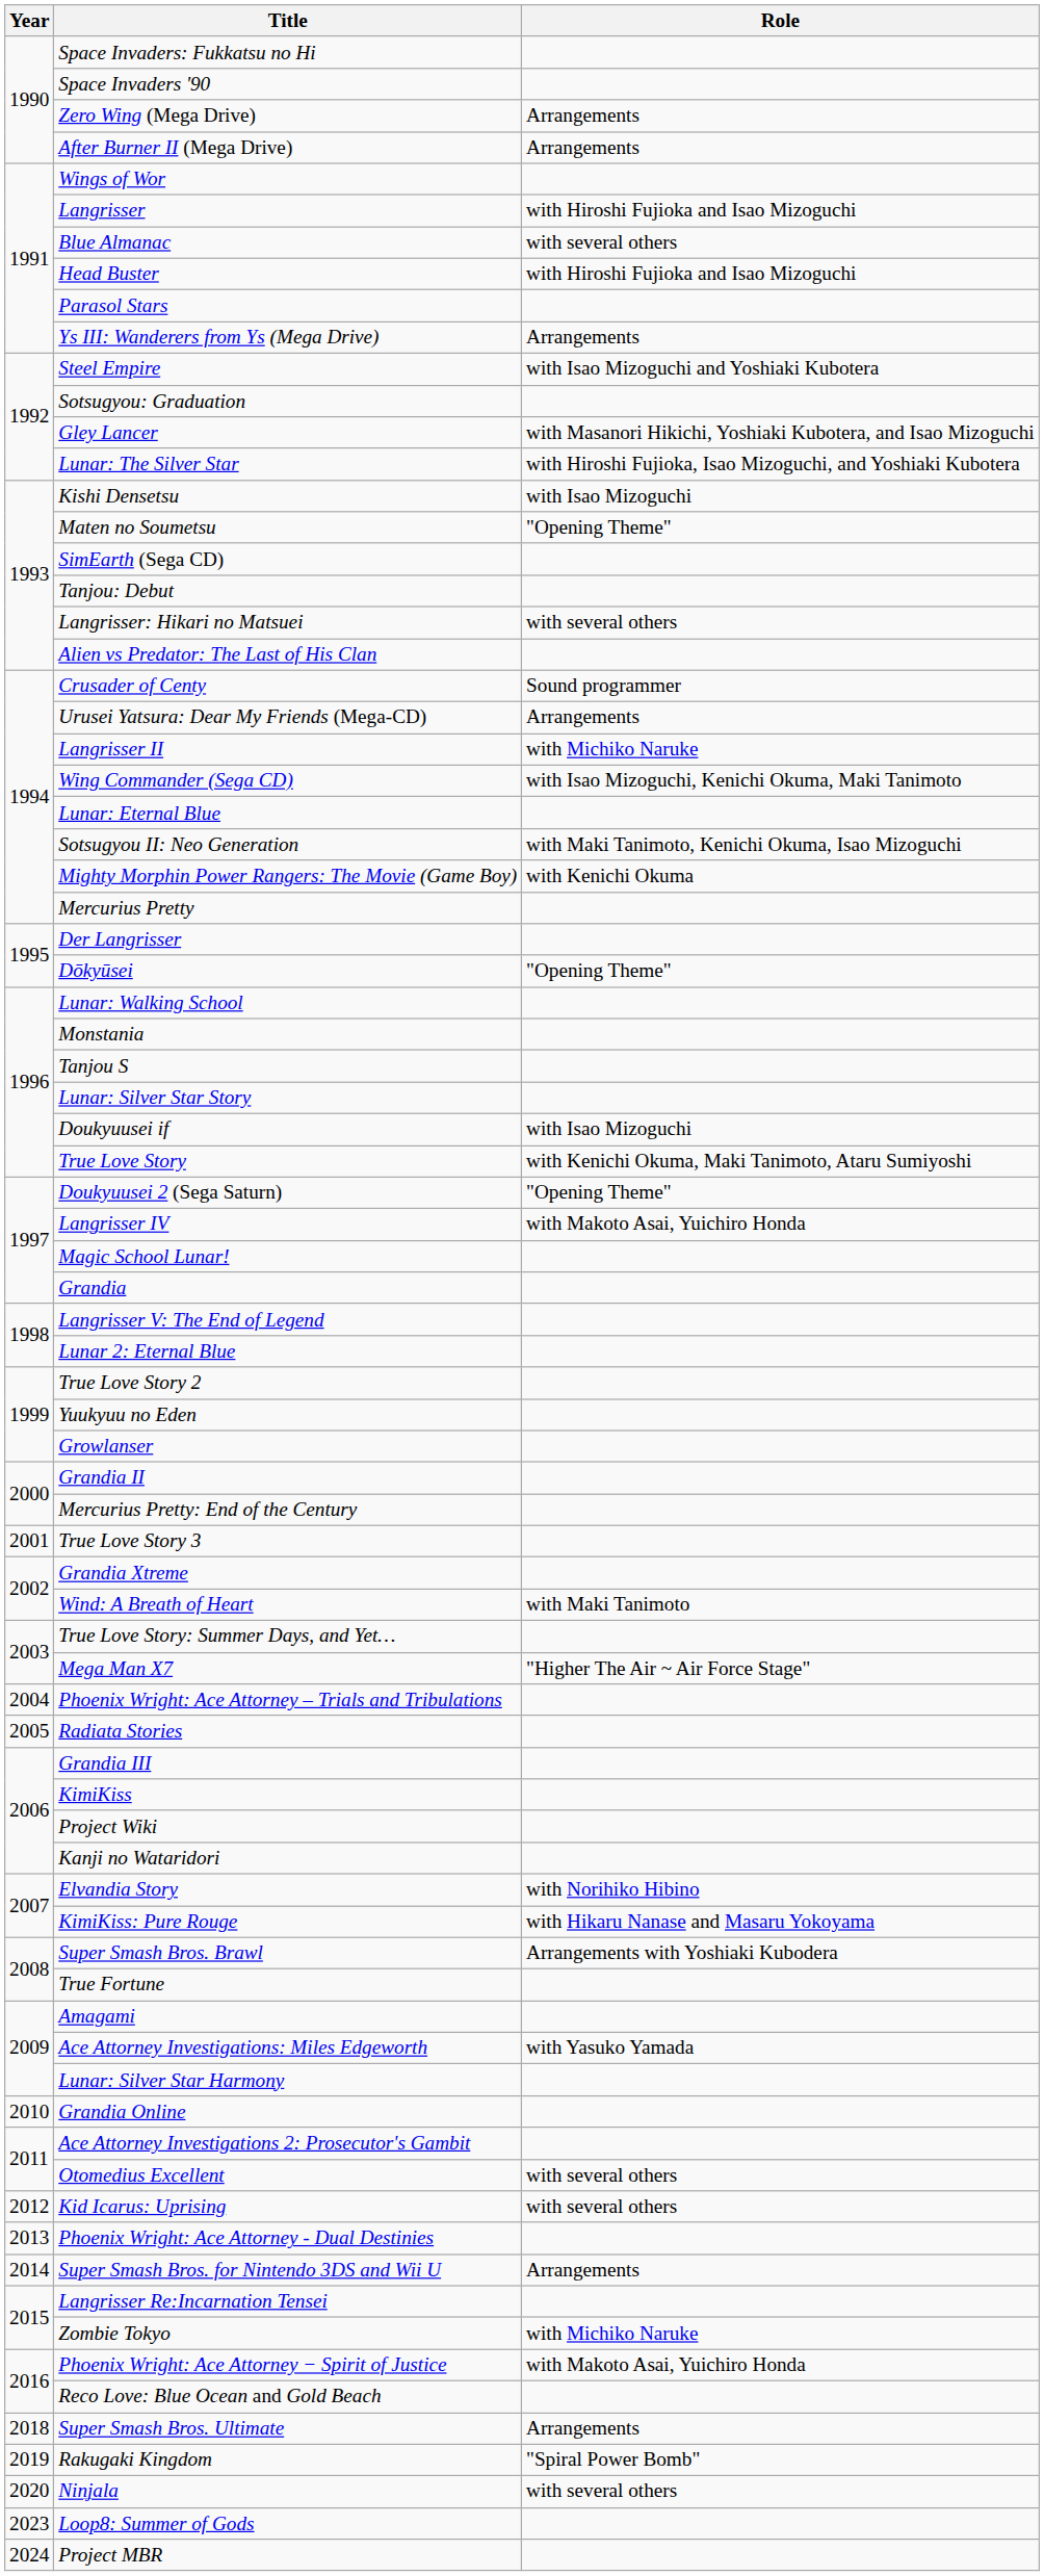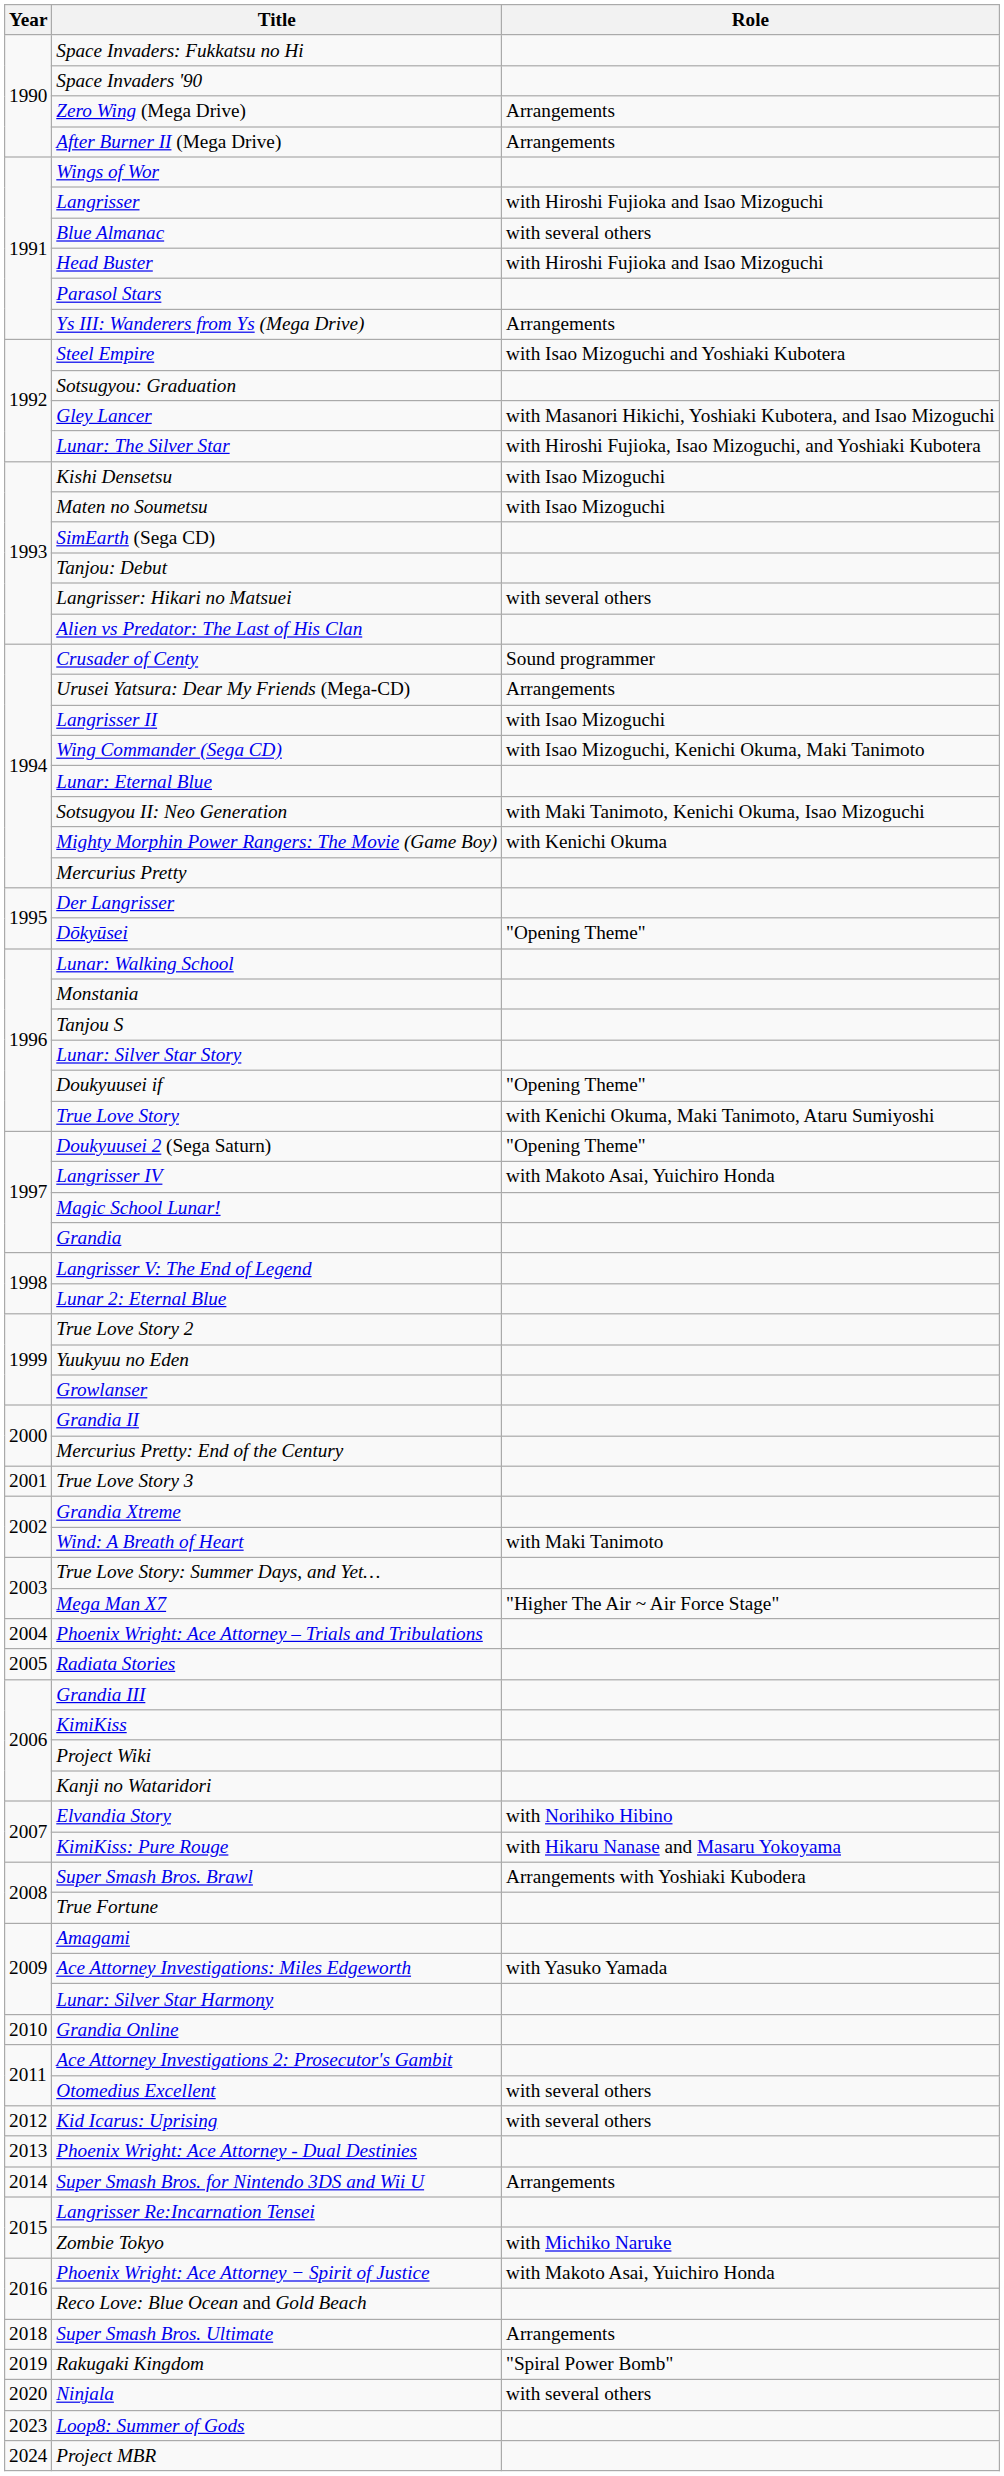 <table class="wikitable sortable">
 <tr>
 <th>Year</th>
 <th>Title</th>
 <th>Role</th>
 </tr>
 <tr>
 <td Rowspan="4">1990</td>
 <td><em>Space Invaders: Fukkatsu no Hi</em></td>
 <td></td>
 </tr>
 <tr>
 <td><em>Space Invaders '90</em></td>
 <td></td>
 </tr>
 <tr>
 <td><em><a href='#'>Zero Wing</a></em> (Mega Drive)</td>
 <td>Arrangements</td>
 </tr>
 <tr>
 <td><em><a href='#'>After Burner II</a></em> (Mega Drive)</td>
 <td>Arrangements</td>
 </tr>
 <tr>
 <td rowspan="6">1991</td>
 <td><em><a href='#'>Wings of Wor</a></em></td>
 <td></td>
 </tr>
 <tr>
 <td><em><a href='#'>Langrisser</a></em></td>
 <td>with Hiroshi Fujioka and Isao Mizoguchi</td>
 </tr>
 <tr>
 <td><em><a href='#'>Blue Almanac</a></em></td>
 <td>with several others</td>
 </tr>
 <tr>
 <td><em><a href='#'>Head Buster</a></em></td>
 <td>with Hiroshi Fujioka and Isao Mizoguchi</td>
 </tr>
 <tr>
 <td><em><a href='#'>Parasol Stars</a></em></td>
 <td></td>
 </tr>
 <tr>
 <td><em><a href='#'>Ys III: Wanderers from Ys</a> (Mega Drive)</em></td>
 <td>Arrangements</td>
 </tr>
 <tr>
 <td rowspan="4">1992</td>
 <td><em><a href='#'>Steel Empire</a></em></td>
 <td>with Isao Mizoguchi and Yoshiaki Kubotera</td>
 </tr>
 <tr>
 <td><em>Sotsugyou: Graduation</em></td>
 <td></td>
 </tr>
 <tr>
 <td><em><a href='#'>Gley Lancer</a></em></td>
 <td>with Masanori Hikichi, Yoshiaki Kubotera, and Isao Mizoguchi</td>
 </tr>
 <tr>
 <td><em><a href='#'>Lunar: The Silver Star</a></em></td>
 <td>with Hiroshi Fujioka, Isao Mizoguchi, and Yoshiaki Kubotera</td>
 </tr>
 <tr>
 <td rowspan="6">1993</td>
 <td><em>Kishi Densetsu</em></td>
 <td>with Isao Mizoguchi</td>
 </tr>
 <tr>
 <td><em>Maten no Soumetsu</em></td>
-<td>"Opening Theme"</td>
+<td>with Isao Mizoguchi</td>
 </tr>
 <tr>
 <td><em><a href='#'>SimEarth</a></em> (Sega CD)</td>
 <td></td>
 </tr>
 <tr>
 <td><em>Tanjou: Debut</em></td>
 <td></td>
 </tr>
 <tr>
 <td><em>Langrisser: Hikari no Matsuei</em></td>
 <td>with several others</td>
 </tr>
 <tr>
 <td><em><a href='#'>Alien vs Predator: The Last of His Clan</a></em></td>
 <td></td>
 </tr>
 <tr>
 <td rowspan="8">1994</td>
 <td><em><a href='#'>Crusader of Centy</a></em></td>
 <td>Sound programmer</td>
 </tr>
 <tr>
 <td><em>Urusei Yatsura: Dear My Friends</em> (Mega-CD)</td>
 <td>Arrangements</td>
 </tr>
 <tr F>
 <td><em><a href='#'>Langrisser II</a></em></td>
-<td>with <a href='#'>Michiko Naruke</a></td>
+<td>with Isao Mizoguchi</td>
 </tr>
 <tr>
 <td><em><a href='#'>Wing Commander (Sega CD)</a></em></td>
 <td>with Isao Mizoguchi, Kenichi Okuma, Maki Tanimoto</td>
 </tr>
 <tr>
 <td><em><a href='#'>Lunar: Eternal Blue</a></em></td>
 <td></td>
 </tr>
 <tr>
 <td><em>Sotsugyou II: Neo Generation</em></td>
 <td>with Maki Tanimoto, Kenichi Okuma, Isao Mizoguchi</td>
 </tr>
 <tr>
 <td><em><a href='#'>Mighty Morphin Power Rangers: The Movie</a> (Game Boy)</em></td>
 <td>with Kenichi Okuma</td>
 </tr>
 <tr>
 <td><em>Mercurius Pretty</em></td>
 <td></td>
 </tr>
 <tr>
 <td rowspan="2">1995</td>
 <td><em><a href='#'>Der Langrisser</a></em></td>
 <td></td>
 </tr>
 <tr>
 <td><em><a href='#'>Dōkyūsei</a></em></td>
 <td>"Opening Theme"</td>
 </tr>
 <tr>
 <td rowspan="6">1996</td>
 <td><em><a href='#'>Lunar: Walking School</a></em></td>
 <td></td>
 </tr>
 <tr>
 <td><em>Monstania</em></td>
 <td></td>
 </tr>
 <tr>
 <td><em>Tanjou S</em></td>
 <td></td>
 </tr>
 <tr>
 <td><em><a href='#'>Lunar: Silver Star Story</a></em></td>
 <td></td>
 </tr>
 <tr>
 <td><em>Doukyuusei if</em></td>
-<td>with Isao Mizoguchi</td>
+<td>"Opening Theme"</td>
 </tr>
 <tr>
 <td><em><a href='#'>True Love Story</a></em></td>
 <td>with Kenichi Okuma, Maki Tanimoto, Ataru Sumiyoshi</td>
 </tr>
 <tr>
 <td rowspan="4">1997</td>
 <td><em><a href='#'>Doukyuusei 2</a></em> (Sega Saturn)</td>
 <td>"Opening Theme"</td>
 </tr>
 <tr>
 <td><em><a href='#'>Langrisser IV</a></em></td>
 <td>with Makoto Asai, Yuichiro Honda</td>
 </tr>
 <tr>
 <td><em><a href='#'>Magic School Lunar!</a></em></td>
 <td></td>
 </tr>
 <tr>
 <td><em><a href='#'>Grandia</a></em></td>
 <td></td>
 </tr>
 <tr>
 <td rowspan="2">1998</td>
 <td><em><a href='#'>Langrisser V: The End of Legend</a></em></td>
 <td></td>
 </tr>
 <tr>
 <td><em><a href='#'>Lunar 2: Eternal Blue</a></em></td>
 <td></td>
 </tr>
 <tr>
 <td rowspan="3">1999</td>
 <td><em>True Love Story 2</em></td>
 <td></td>
 </tr>
 <tr>
 <td><em>Yuukyuu no Eden</em></td>
 <td></td>
 </tr>
 <tr>
 <td><em><a href='#'>Growlanser</a></em></td>
 <td></td>
 </tr>
 <tr>
 <td rowspan="2">2000</td>
 <td><em><a href='#'>Grandia II</a></em></td>
 <td></td>
 </tr>
 <tr>
 <td><em>Mercurius Pretty: End of the Century</em></td>
 <td></td>
 </tr>
 <tr>
 <td>2001</td>
 <td><em>True Love Story 3</em></td>
 <td></td>
 </tr>
 <tr>
 <td rowspan="2">2002</td>
 <td><em><a href='#'>Grandia Xtreme</a></em></td>
 <td></td>
 </tr>
 <tr>
 <td><em><a href='#'>Wind: A Breath of Heart</a></em></td>
 <td>with Maki Tanimoto</td>
 </tr>
 <tr>
 <td rowspan="2">2003</td>
 <td><em>True Love Story: Summer Days, and Yet…</em></td>
 <td></td>
 </tr>
 <tr>
 <td><em><a href='#'>Mega Man X7</a></em></td>
 <td>"Higher The Air ~ Air Force Stage"</td>
 </tr>
 <tr>
 <td>2004</td>
 <td><em><a href='#'>Phoenix Wright: Ace Attorney – Trials and Tribulations</a></em></td>
 <td></td>
 </tr>
 <tr>
 <td>2005</td>
 <td><em><a href='#'>Radiata Stories</a></em></td>
 <td></td>
 </tr>
 <tr>
 <td rowspan="4">2006</td>
 <td><em><a href='#'>Grandia III</a></em></td>
 <td></td>
 </tr>
 <tr>
 <td><em><a href='#'>KimiKiss</a></em></td>
 <td></td>
 </tr>
 <tr>
 <td><em>Project Wiki</em></td>
 <td></td>
 </tr>
 <tr>
 <td><em>Kanji no Wataridori</em></td>
 <td></td>
 </tr>
 <tr>
 <td rowspan="2">2007</td>
 <td><em><a href='#'>Elvandia Story</a></em></td>
 <td>with <a href='#'>Norihiko Hibino</a></td>
 </tr>
 <tr>
 <td><em><a href='#'>KimiKiss: Pure Rouge</a></em></td>
 <td>with <a href='#'>Hikaru Nanase</a> and <a href='#'>Masaru Yokoyama</a></td>
 </tr>
 <tr>
 <td rowspan="2">2008</td>
 <td><em><a href='#'>Super Smash Bros. Brawl</a></em></td>
 <td>Arrangements with Yoshiaki Kubodera</td>
 </tr>
 <tr>
 <td><em>True Fortune</em></td>
 <td></td>
 </tr>
 <tr>
 <td rowspan="3">2009</td>
 <td><em><a href='#'>Amagami</a></em></td>
 <td></td>
 </tr>
 <tr>
 <td><em><a href='#'>Ace Attorney Investigations: Miles Edgeworth</a></em></td>
 <td>with Yasuko Yamada</td>
 </tr>
 <tr>
 <td><em><a href='#'>Lunar: Silver Star Harmony</a></em></td>
 <td></td>
 </tr>
 <tr>
 <td>2010</td>
 <td><em><a href='#'>Grandia Online</a></em></td>
 <td></td>
 </tr>
 <tr>
 <td rowspan="2">2011</td>
 <td><em><a href='#'>Ace Attorney Investigations 2: Prosecutor's Gambit</a></em></td>
 <td></td>
 </tr>
 <tr>
 <td><em><a href='#'>Otomedius Excellent</a></em></td>
 <td>with several others</td>
 </tr>
 <tr>
 <td>2012</td>
 <td><em><a href='#'>Kid Icarus: Uprising</a></em></td>
 <td>with several others</td>
 </tr>
 <tr>
 <td>2013</td>
 <td><em><a href='#'>Phoenix Wright: Ace Attorney - Dual Destinies</a></em></td>
 <td></td>
 </tr>
 <tr>
 <td>2014</td>
 <td><em><a href='#'>Super Smash Bros. for Nintendo 3DS and Wii U</a></em></td>
 <td>Arrangements</td>
 </tr>
 <tr>
 <td rowspan="2">2015</td>
 <td><em><a href='#'>Langrisser Re:Incarnation Tensei</a></em></td>
 <td></td>
 </tr>
 <tr>
 <td><em>Zombie Tokyo</em></td>
 <td>with <a href='#'>Michiko Naruke</a></td>
 </tr>
 <tr>
 <td rowspan="2">2016</td>
 <td><em><a href='#'>Phoenix Wright: Ace Attorney − Spirit of Justice</a></em></td>
 <td>with Makoto Asai, Yuichiro Honda</td>
 </tr>
 <tr>
 <td><em>Reco Love: Blue Ocean</em> and <em>Gold Beach</em></td>
 <td></td>
 </tr>
 <tr>
 <td>2018</td>
 <td><em><a href='#'>Super Smash Bros. Ultimate</a></em></td>
 <td>Arrangements</td>
 </tr>
 <tr>
 <td>2019</td>
 <td><em>Rakugaki Kingdom</em></td>
 <td>"Spiral Power Bomb"</td>
 </tr>
 <tr>
 <td>2020</td>
 <td><em><a href='#'>Ninjala</a></em></td>
 <td>with several others</td>
 </tr>
 <tr>
 <td>2023</td>
 <td><em><a href='#'>Loop8: Summer of Gods</a></em></td>
 <td></td>
 </tr>
 <tr>
 <td>2024</td>
 <td><em>Project MBR</em></td>
 <td></td>
 </tr>
 </table>
